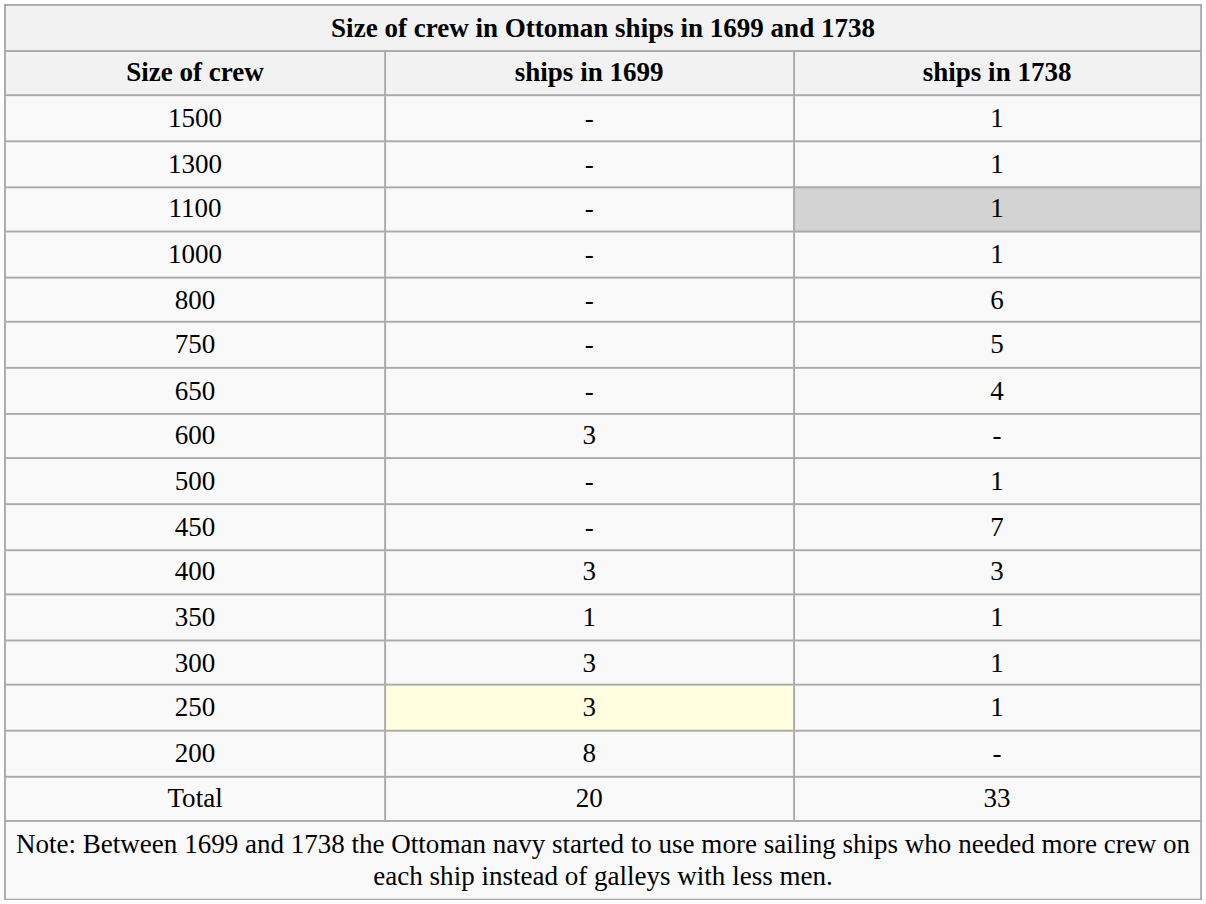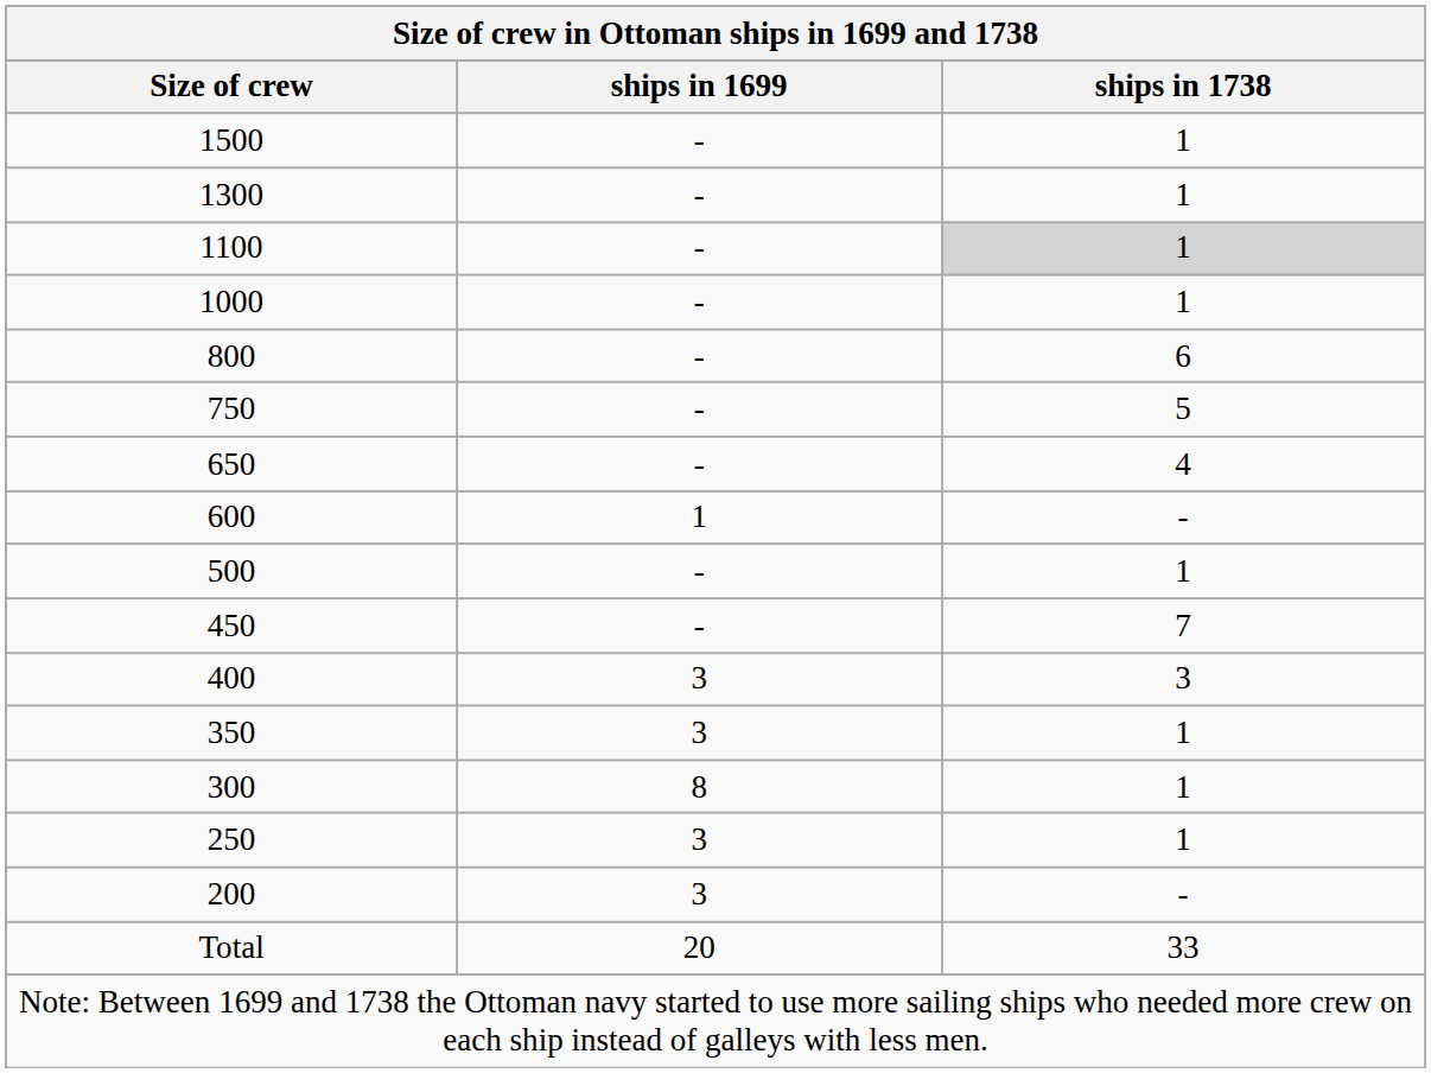 <table class="wikitable" style="font-size:88%; text-align:center; margin:0.5em auto;">
 <tr>
 <th colspan=21>Size of crew in Ottoman ships in 1699 and 1738</th>
 </tr>
 <tr>
 <th>Size of crew</th>
 <th>ships in 1699</th>
 <th>ships in 1738</th>
 </tr>
 <tr>
 <td>1500</td>
 <td>-</td>
 <td>1</td>
 </tr>
 <tr>
 <td>1300</td>
 <td>-</td>
 <td>1</td>
 </tr>
 <tr>
 <td>1100</td>
 <td>-</td>
 <td style="background: lightgrey;">1</td>
 </tr>
 <tr>
 <td>1000</td>
 <td>-</td>
 <td>1</td>
 </tr>
 <tr>
 <td>800</td>
 <td>-</td>
 <td>6</td>
 </tr>
 <tr>
 <td>750</td>
 <td>-</td>
 <td>5</td>
 </tr>
 <tr>
 <td>650</td>
 <td>-</td>
 <td>4</td>
 </tr>
 <tr>
 <td>600</td>
-<td>3</td>
+<td>1</td>
 <td>-</td>
 </tr>
 <tr>
 <td>500</td>
 <td>-</td>
 <td>1</td>
 </tr>
 <tr>
 <td>450</td>
 <td>-</td>
 <td>7</td>
 </tr>
 <tr>
 <td>400</td>
 <td>3</td>
 <td>3</td>
 </tr>
 <tr>
 <td>350</td>
-<td>1</td>
+<td>3</td>
 <td>1</td>
 </tr>
 <tr>
 <td>300</td>
+<td>8</td>
+<td>1</td>
+</tr>
+<tr>
+<td>250</td>
 <td>3</td>
 <td>1</td>
 </tr>
 <tr>
-<td>250</td>
-<td style="background: lightyellow;">3</td>
-<td>1</td>
-</tr>
-<tr>
 <td>200</td>
-<td>8</td>
+<td>3</td>
 <td>-</td>
 </tr>
 <tr>
 <td>Total</td>
 <td>20</td>
 <td>33</td>
 </tr>
 <tr>
 <td colspan=10>Note: Between 1699 and 1738 the Ottoman navy started to use more sailing ships who needed more crew on each ship instead of galleys with less men.</td>
 </tr>
 </table>
